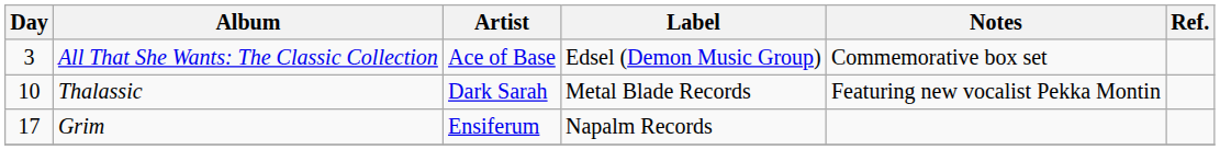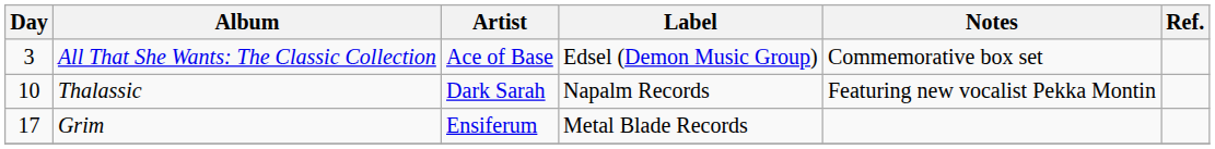 <table class="wikitable">
 <tr>
 <th>Day</th>
 <th>Album</th>
 <th>Artist</th>
 <th>Label</th>
 <th>Notes</th>
 <th>Ref.</th>
 </tr>
 <tr>
 <td style="text-align:center;">3</td>
 <td><em><a href='#'>All That She Wants: The Classic Collection</a></em></td>
 <td><a href='#'>Ace of Base</a></td>
 <td>Edsel (<a href='#'>Demon Music Group</a>)</td>
 <td>Commemorative box set</td>
 <td></td>
 </tr>
 <tr>
 <td style="text-align:center;">10</td>
 <td><em>Thalassic</em></td>
 <td><a href='#'>Dark Sarah</a></td>
-<td>Metal Blade Records</td>
+<td>Napalm Records</td>
 <td>Featuring new vocalist Pekka Montin</td>
 <td></td>
 </tr>
 <tr>
 <td style="text-align:center;">17</td>
 <td><em>Grim</em></td>
 <td><a href='#'>Ensiferum</a></td>
-<td>Napalm Records</td>
+<td>Metal Blade Records</td>
 <td></td>
 <td></td>
 </tr>
 <tr>
 </tr>
 </table>
